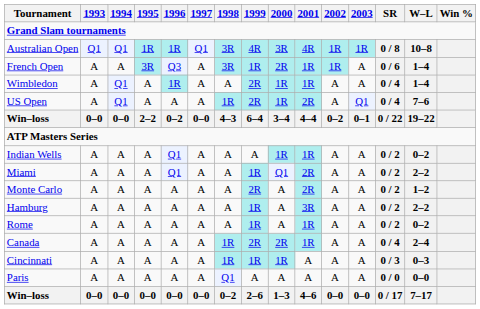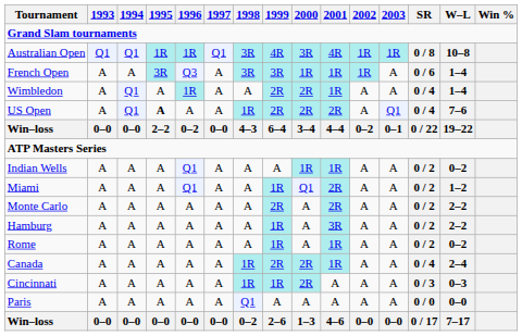 <table class=wikitable style=text-align:center;font-size:97%>
 <tr>
 <th>Tournament</th>
 <th><a href='#'>1993</a></th>
 <th><a href='#'>1994</a></th>
 <th><a href='#'>1995</a></th>
 <th><a href='#'>1996</a></th>
 <th><a href='#'>1997</a></th>
 <th><a href='#'>1998</a></th>
 <th><a href='#'>1999</a></th>
 <th><a href='#'>2000</a></th>
 <th><a href='#'>2001</a></th>
 <th><a href='#'>2002</a></th>
 <th><a href='#'>2003</a></th>
 <th>SR</th>
 <th>W–L</th>
 <th>Win %</th>
 </tr>
 <tr>
 <td colspan=23 align=left><strong><a href='#'>Grand Slam tournaments</a></strong></td>
 </tr>
 <tr>
 <td align=left><a href='#'>Australian Open</a></td>
 <td bgcolor=ecf2ff><a href='#'>Q1</a></td>
 <td bgcolor=ecf2ff><a href='#'>Q1</a></td>
 <td bgcolor=afeeee><a href='#'>1R</a></td>
 <td bgcolor=afeeee><a href='#'>1R</a></td>
 <td bgcolor=ecf2ff><a href='#'>Q1</a></td>
 <td bgcolor=afeeee><a href='#'>3R</a></td>
 <td bgcolor=afeeee><a href='#'>4R</a></td>
 <td bgcolor=afeeee><a href='#'>3R</a></td>
 <td bgcolor=afeeee><a href='#'>4R</a></td>
 <td bgcolor=afeeee><a href='#'>1R</a></td>
 <td bgcolor=afeeee><a href='#'>1R</a></td>
 <th>0 / 8</th>
 <th>10–8</th>
 <th></th>
 </tr>
 <tr>
 <td align=left><a href='#'>French Open</a></td>
 <td>A</td>
 <td>A</td>
 <td bgcolor=afeeee><a href='#'>3R</a></td>
 <td bgcolor=ecf2ff><a href='#'>Q3</a></td>
 <td>A</td>
 <td bgcolor=afeeee><a href='#'>3R</a></td>
+<td bgcolor=afeeee><a href='#'>3R</a></td>
 <td bgcolor=afeeee><a href='#'>1R</a></td>
-<td bgcolor=afeeee><a href='#'>2R</a></td>
 <td bgcolor=afeeee><a href='#'>1R</a></td>
 <td bgcolor=afeeee><a href='#'>1R</a></td>
 <td>A</td>
 <th>0 / 6</th>
 <th>1–4</th>
 <th></th>
 </tr>
 <tr>
 <td align=left><a href='#'>Wimbledon</a></td>
 <td>A</td>
 <td bgcolor=ecf2ff><a href='#'>Q1</a></td>
 <td>A</td>
 <td bgcolor=afeeee><a href='#'>1R</a></td>
 <td>A</td>
 <td>A</td>
 <td bgcolor=afeeee><a href='#'>2R</a></td>
-<td bgcolor=afeeee><a href='#'>1R</a></td>
+<td bgcolor=afeeee><a href='#'>2R</a></td>
 <td bgcolor=afeeee><a href='#'>1R</a></td>
 <td>A</td>
 <td>A</td>
 <th>0 / 4</th>
 <th>1–4</th>
 <th></th>
 </tr>
 <tr>
 <td align=left><a href='#'>US Open</a></td>
 <td>A</td>
 <td bgcolor=ecf2ff><a href='#'>Q1</a></td>
-<td>A</td>
+<td><strong>A</strong></td>
 <td>A</td>
 <td>A</td>
 <td bgcolor=afeeee><a href='#'>1R</a></td>
 <td bgcolor=afeeee><a href='#'>2R</a></td>
-<td bgcolor=afeeee><a href='#'>1R</a></td>
+<td bgcolor=afeeee><a href='#'>2R</a></td>
 <td bgcolor=afeeee><a href='#'>2R</a></td>
 <td>A</td>
 <td bgcolor=ecf2ff><a href='#'>Q1</a></td>
 <th>0 / 4</th>
 <th>7–6</th>
 <th></th>
 </tr>
 <tr>
 <th style=text-align:left>Win–loss</th>
 <th>0–0</th>
 <th>0–0</th>
 <th>2–2</th>
 <th>0–2</th>
 <th>0–0</th>
 <th>4–3</th>
 <th>6–4</th>
 <th>3–4</th>
 <th>4–4</th>
 <th>0–2</th>
 <th>0–1</th>
 <th>0 / 22</th>
 <th>19–22</th>
 <th></th>
 </tr>
 <tr>
 <td colspan=23 align=left><strong>ATP Masters Series</strong></td>
 </tr>
 <tr>
 <td align=left><a href='#'>Indian Wells</a></td>
 <td>A</td>
 <td>A</td>
 <td>A</td>
 <td bgcolor=ecf2ff><a href='#'>Q1</a></td>
 <td>A</td>
 <td>A</td>
 <td>A</td>
 <td bgcolor=afeeee><a href='#'>1R</a></td>
 <td bgcolor=afeeee><a href='#'>1R</a></td>
 <td>A</td>
 <td>A</td>
 <th>0 / 2</th>
 <th>0–2</th>
 <th></th>
 </tr>
 <tr>
 <td align=left><a href='#'>Miami</a></td>
 <td>A</td>
 <td>A</td>
 <td>A</td>
 <td bgcolor=ecf2ff><a href='#'>Q1</a></td>
 <td>A</td>
 <td>A</td>
 <td bgcolor=afeeee><a href='#'>1R</a></td>
 <td bgcolor=ecf2ff><a href='#'>Q1</a></td>
 <td bgcolor=afeeee><a href='#'>2R</a></td>
 <td>A</td>
 <td>A</td>
 <th>0 / 2</th>
-<th>2–2</th>
+<th>1–2</th>
 <th></th>
 </tr>
 <tr>
 <td align=left><a href='#'>Monte Carlo</a></td>
 <td>A</td>
 <td>A</td>
 <td>A</td>
 <td>A</td>
 <td>A</td>
 <td>A</td>
 <td bgcolor=afeeee><a href='#'>2R</a></td>
 <td>A</td>
 <td bgcolor=afeeee><a href='#'>2R</a></td>
 <td>A</td>
 <td>A</td>
 <th>0 / 2</th>
-<th>1–2</th>
+<th>2–2</th>
 <th></th>
 </tr>
 <tr>
 <td align=left><a href='#'>Hamburg</a></td>
 <td>A</td>
 <td>A</td>
 <td>A</td>
 <td>A</td>
 <td>A</td>
 <td>A</td>
 <td bgcolor=afeeee><a href='#'>1R</a></td>
 <td>A</td>
 <td bgcolor=afeeee><a href='#'>3R</a></td>
 <td>A</td>
 <td>A</td>
 <th>0 / 2</th>
 <th>2–2</th>
 <th></th>
 </tr>
 <tr>
 <td align=left><a href='#'>Rome</a></td>
 <td>A</td>
 <td>A</td>
 <td>A</td>
 <td>A</td>
 <td>A</td>
 <td>A</td>
 <td bgcolor=afeeee><a href='#'>1R</a></td>
 <td>A</td>
 <td bgcolor=afeeee><a href='#'>1R</a></td>
 <td>A</td>
 <td>A</td>
 <th>0 / 2</th>
 <th>0–2</th>
 <th></th>
 </tr>
 <tr>
 <td align=left><a href='#'>Canada</a></td>
 <td>A</td>
 <td>A</td>
 <td>A</td>
 <td>A</td>
 <td>A</td>
 <td bgcolor=afeeee><a href='#'>1R</a></td>
 <td bgcolor=afeeee><a href='#'>2R</a></td>
 <td bgcolor=afeeee><a href='#'>2R</a></td>
 <td bgcolor=afeeee><a href='#'>1R</a></td>
 <td>A</td>
 <td>A</td>
 <th>0 / 4</th>
 <th>2–4</th>
 <th></th>
 </tr>
 <tr>
 <td align=left><a href='#'>Cincinnati</a></td>
 <td>A</td>
 <td>A</td>
 <td>A</td>
 <td>A</td>
 <td>A</td>
 <td bgcolor=afeeee><a href='#'>1R</a></td>
 <td bgcolor=afeeee><a href='#'>1R</a></td>
-<td bgcolor=afeeee><a href='#'>1R</a></td>
+<td bgcolor=afeeee><a href='#'>2R</a></td>
 <td>A</td>
 <td>A</td>
 <td>A</td>
 <th>0 / 3</th>
 <th>0–3</th>
 <th></th>
 </tr>
 <tr>
 <td align=left><a href='#'>Paris</a></td>
 <td>A</td>
 <td>A</td>
 <td>A</td>
 <td>A</td>
 <td>A</td>
 <td bgcolor=ecf2ff><a href='#'>Q1</a></td>
 <td>A</td>
 <td>A</td>
 <td>A</td>
 <td>A</td>
 <td>A</td>
 <th>0 / 0</th>
 <th>0–0</th>
 <th></th>
 </tr>
 <tr>
 <th style=text-align:left>Win–loss</th>
 <th>0–0</th>
 <th>0–0</th>
 <th>0–0</th>
 <th>0–0</th>
 <th>0–0</th>
 <th>0–2</th>
 <th>2–6</th>
 <th>1–3</th>
 <th>4–6</th>
 <th>0–0</th>
 <th>0–0</th>
 <th>0 / 17</th>
 <th>7–17</th>
 <th></th>
 </tr>
 </table>
